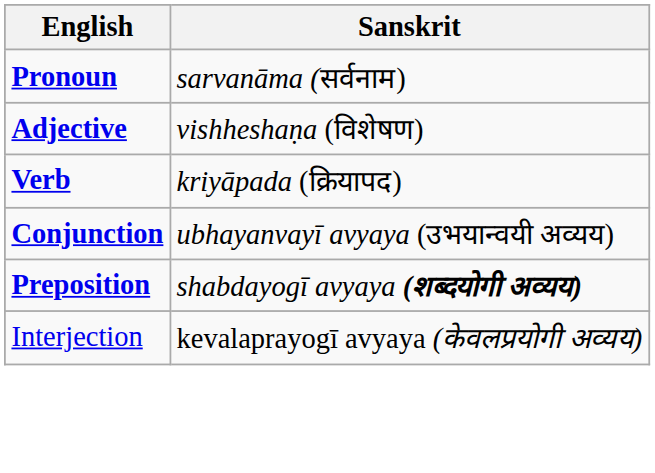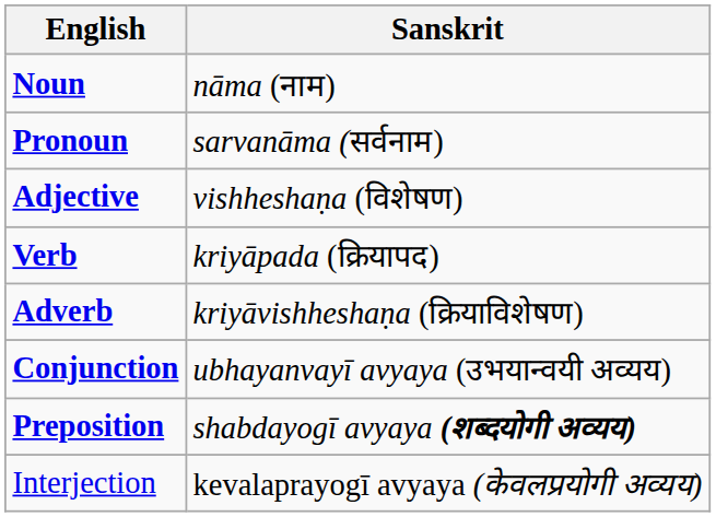 <table class="wikitable">
 <tr>
 <th>English</th>
 <th>Sanskrit</th>
+</tr>
+<tr>
+<td><strong><a href='#'>Noun</a></strong></td>
+<td><em>nāma </em>(नाम)</td>
 </tr>
 <tr>
 <td><strong><a href='#'>Pronoun</a></strong></td>
 <td><em>sarvanāma (</em>सर्वनाम)</td>
 </tr>
 <tr>
 <td><strong><a href='#'>Adjective</a></strong></td>
 <td><em>vishheshaṇa </em>(विशेषण)</td>
 </tr>
 <tr>
 <td><strong><a href='#'>Verb</a></strong></td>
 <td><em>kriyāpada </em>(क्रियापद)</td>
 </tr>
 <tr>
+<td><strong><a href='#'>Adverb</a></strong></td>
+<td><em>kriyāvishheshaṇa </em>(क्रियाविशेषण)</td>
+</tr>
+<tr>
 <td><strong><a href='#'>Conjunction</a></strong></td>
 <td><em>ubhayanvayī avyaya </em>(उभयान्वयी अव्यय)</td>
 </tr>
 <tr>
 <td><strong><a href='#'>Preposition</a></strong></td>
 <td><em>shabdayogī avyaya<strong><em> <strong>(शब्दयोगी अव्यय)</td>
 </tr>
 <tr>
 <td></strong><a href='#'>Interjection</a><strong></td>
 <td></em>kevalaprayogī avyaya <em>(केवलप्रयोगी अव्यय)</td>
 </tr>
 </table>
